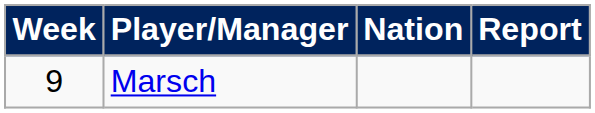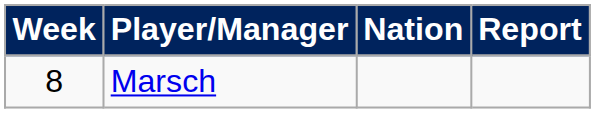 <table class=wikitable>
 <tr>
 <th style="background:#00235D; color:white; text-align:center;">Week</th>
 <th style="background:#00235D; color:white; text-align:center;">Player/Manager</th>
 <th style="background:#00235D; color:white; text-align:center;">Nation</th>
 <th style="background:#00235D; color:white; text-align:center;">Report</th>
 </tr>
 <tr>
-<td style="text-align:center;">9</td>
+<td style="text-align:center;">8</td>
 <td><a href='#'>Marsch</a></td>
 <td></td>
 <td style="text-align:center;"></td>
 </tr>
 </table>
